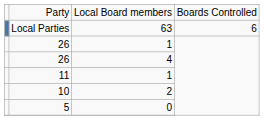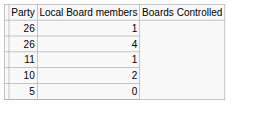 <table class="wikitable" style="text-align:right; font-size:95%;">
 <tr>
 <td></td>
 <td>Party</td>
 <td>Local Board members</td>
 <td>Boards Controlled</td>
-</tr>
-<tr>
-<td bgcolor="#4878a8"></td>
-<td align="left">Local Parties</td>
-<td>63</td>
-<td>6</td>
 </tr>
 <tr>
 <td></td>
 <td>26</td>
 <td>1</td>
 </tr>
 <tr>
 <td></td>
 <td>26</td>
 <td>4</td>
 </tr>
 <tr>
 <td></td>
 <td>11</td>
 <td>1</td>
 </tr>
 <tr>
 <td></td>
 <td>10</td>
 <td>2</td>
 </tr>
 <tr>
 <td></td>
 <td>5</td>
 <td>0</td>
 </tr>
 <tr>
 </tr>
 </table>
